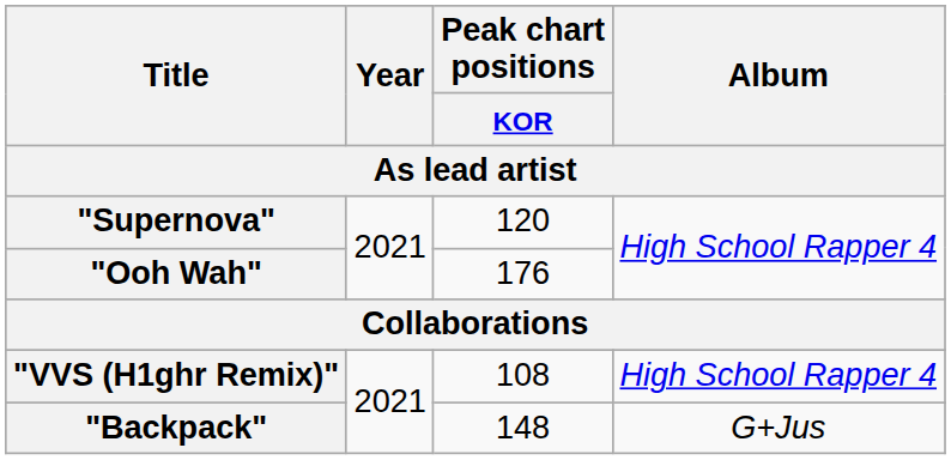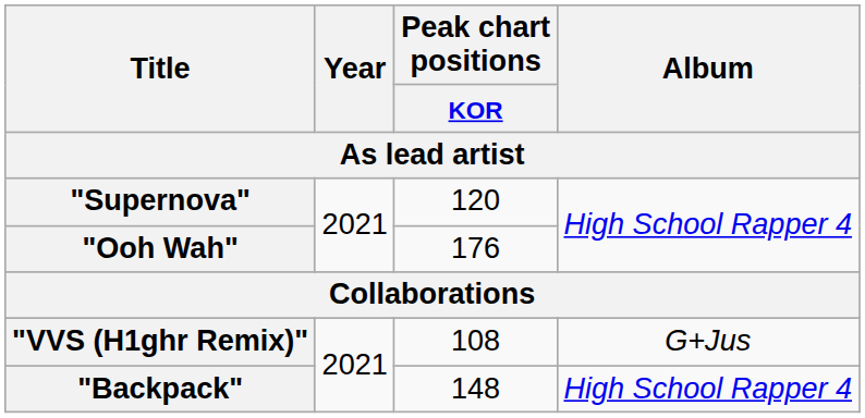 <table class="wikitable plainrowheaders" style="text-align:center;">
 <tr>
 <th scope="col" rowspan="2">Title</th>
 <th scope="col" rowspan="2">Year</th>
 <th scope="col" colspan="1">Peak chart <br> positions</th>
 <th scope="col" rowspan="2">Album</th>
 </tr>
 <tr>
 <th><small><a href='#'>KOR</a></small><br></th>
 </tr>
 <tr>
 <th scope="col" colspan="5">As lead artist</th>
 </tr>
 <tr>
 <th scope="row">"Supernova"<br></th>
 <td rowspan="2">2021</td>
 <td>120</td>
 <td rowspan="2"><em><a href='#'>High School Rapper 4</a></em></td>
 </tr>
 <tr>
 <th scope="row">"Ooh Wah"<br></th>
 <td>176</td>
 </tr>
 <tr>
 <th scope="col" colspan="5">Collaborations</th>
 </tr>
 <tr>
 <th scope="row">"VVS (H1ghr Remix)"<br></th>
 <td rowspan="4">2021</td>
 <td>108</td>
-<td><em><a href='#'>High School Rapper 4</a></em></td>
+<td><em>G+Jus</em></td>
 </tr>
 <tr>
 <th scope="row">"Backpack"<br></th>
 <td>148</td>
-<td><em>G+Jus</em></td>
+<td><em><a href='#'>High School Rapper 4</a></em></td>
 </tr>
 </table>
